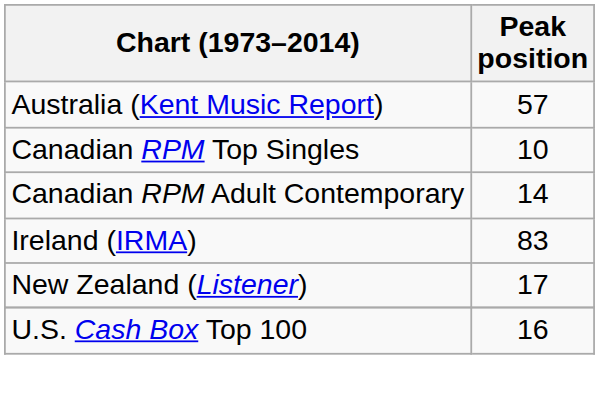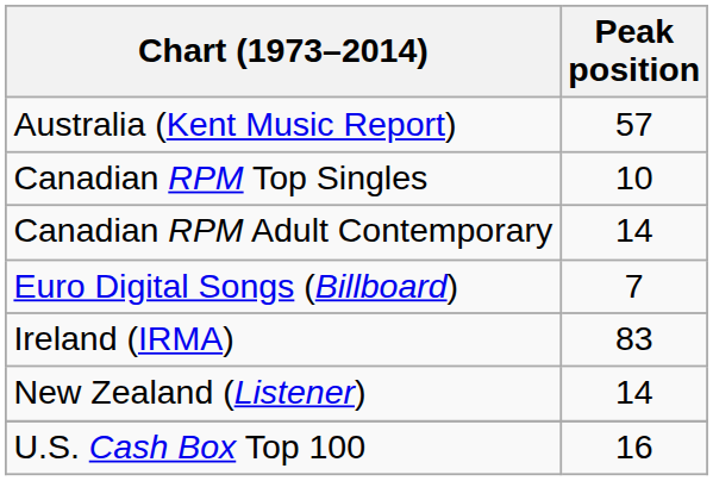 <table class="wikitable sortable">
 <tr>
 <th>Chart (1973–2014)</th>
 <th>Peak<br>position</th>
 </tr>
 <tr>
 <td>Australia (<a href='#'>Kent Music Report</a>)</td>
 <td style="text-align:center;">57</td>
 </tr>
 <tr>
 <td>Canadian <em><a href='#'>RPM</a></em> Top Singles</td>
 <td style="text-align:center;">10</td>
 </tr>
 <tr>
 <td>Canadian <em>RPM</em> Adult Contemporary</td>
 <td style="text-align:center;">14</td>
 </tr>
 <tr>
+<td><a href='#'>Euro Digital Songs</a> (<em><a href='#'>Billboard</a></em>)</td>
+<td align="center">7</td>
+</tr>
+<tr>
 <td>Ireland (<a href='#'>IRMA</a>)</td>
 <td style="text-align:center;">83</td>
 </tr>
 <tr>
 <td>New Zealand (<em><a href='#'>Listener</a></em>)</td>
-<td style="text-align:center;">17</td>
+<td style="text-align:center;">14</td>
 </tr>
 <tr>
 </tr>
 <tr>
 </tr>
 <tr>
 </tr>
 <tr>
 <td>U.S. <a href='#'><em>Cash Box</em></a> Top 100</td>
 <td style="text-align:center;">16</td>
 </tr>
 </table>
